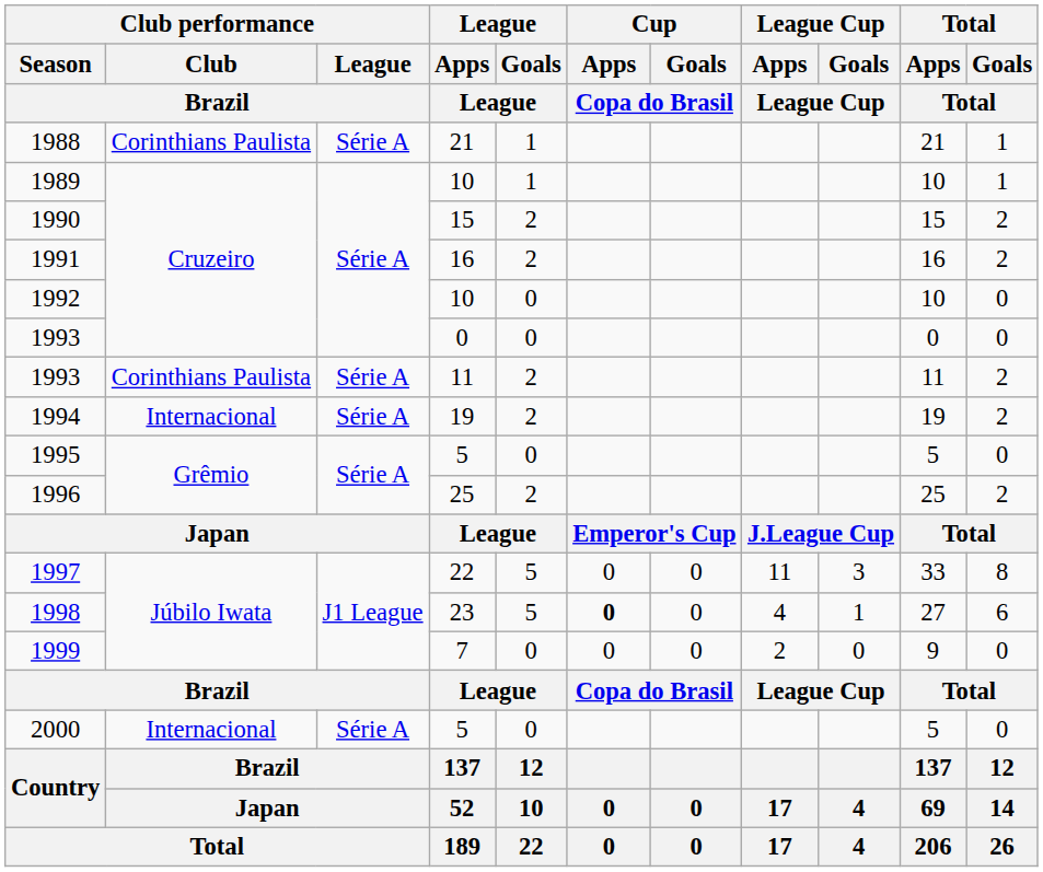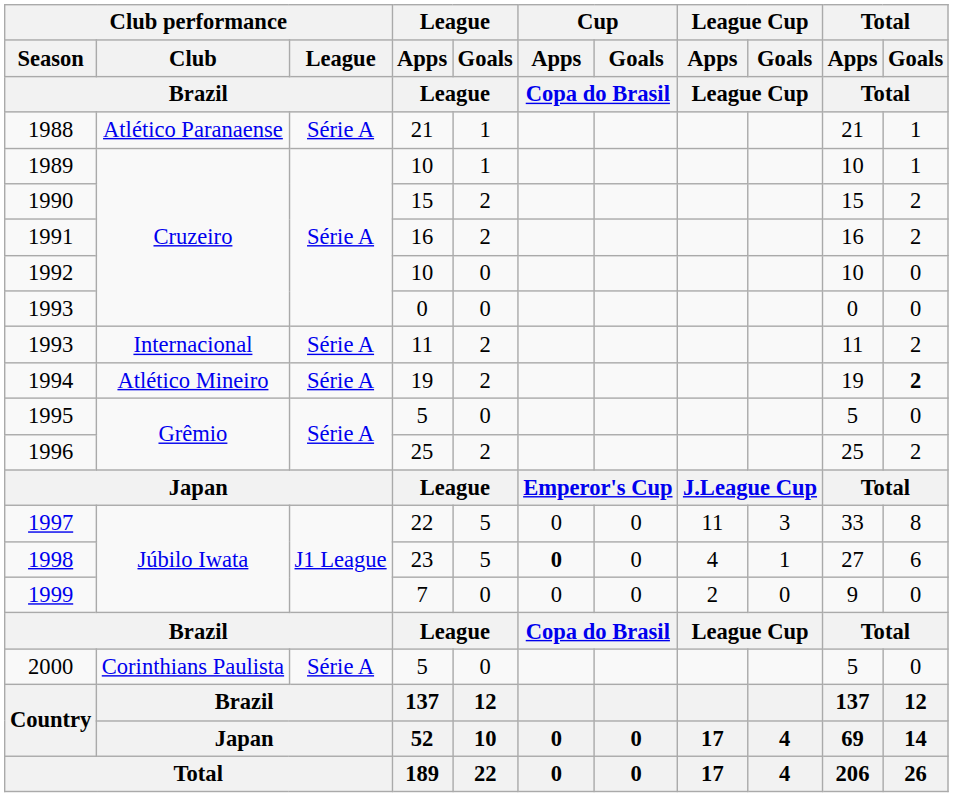 <table class="wikitable" style="text-align:center;">
 <tr>
 <th colspan=3>Club performance</th>
 <th colspan=2>League</th>
 <th colspan=2>Cup</th>
 <th colspan=2>League Cup</th>
 <th colspan=2>Total</th>
 </tr>
 <tr>
 <th>Season</th>
 <th>Club</th>
 <th>League</th>
 <th>Apps</th>
 <th>Goals</th>
 <th>Apps</th>
 <th>Goals</th>
 <th>Apps</th>
 <th>Goals</th>
 <th>Apps</th>
 <th>Goals</th>
 </tr>
 <tr>
 <th colspan=3>Brazil</th>
 <th colspan=2>League</th>
 <th colspan=2><a href='#'>Copa do Brasil</a></th>
 <th colspan=2>League Cup</th>
 <th colspan=2>Total</th>
 </tr>
 <tr>
 <td>1988</td>
-<td><a href='#'>Corinthians Paulista</a></td>
+<td><a href='#'>Atlético Paranaense</a></td>
 <td><a href='#'>Série A</a></td>
 <td>21</td>
 <td>1</td>
 <td></td>
 <td></td>
 <td></td>
 <td></td>
 <td>21</td>
 <td>1</td>
 </tr>
 <tr>
 <td>1989</td>
 <td rowspan=5><a href='#'>Cruzeiro</a></td>
 <td rowspan=5><a href='#'>Série A</a></td>
 <td>10</td>
 <td>1</td>
 <td></td>
 <td></td>
 <td></td>
 <td></td>
 <td>10</td>
 <td>1</td>
 </tr>
 <tr>
 <td>1990</td>
 <td>15</td>
 <td>2</td>
 <td></td>
 <td></td>
 <td></td>
 <td></td>
 <td>15</td>
 <td>2</td>
 </tr>
 <tr>
 <td>1991</td>
 <td>16</td>
 <td>2</td>
 <td></td>
 <td></td>
 <td></td>
 <td></td>
 <td>16</td>
 <td>2</td>
 </tr>
 <tr>
 <td>1992</td>
 <td>10</td>
 <td>0</td>
 <td></td>
 <td></td>
 <td></td>
 <td></td>
 <td>10</td>
 <td>0</td>
 </tr>
 <tr>
 <td>1993</td>
 <td>0</td>
 <td>0</td>
 <td></td>
 <td></td>
 <td></td>
 <td></td>
 <td>0</td>
 <td>0</td>
 </tr>
 <tr>
 <td>1993</td>
-<td><a href='#'>Corinthians Paulista</a></td>
+<td><a href='#'>Internacional</a></td>
 <td><a href='#'>Série A</a></td>
 <td>11</td>
 <td>2</td>
 <td></td>
 <td></td>
 <td></td>
 <td></td>
 <td>11</td>
 <td>2</td>
 </tr>
 <tr>
 <td>1994</td>
-<td><a href='#'>Internacional</a></td>
+<td><a href='#'>Atlético Mineiro</a></td>
 <td><a href='#'>Série A</a></td>
 <td>19</td>
 <td>2</td>
 <td></td>
 <td></td>
 <td></td>
 <td></td>
 <td>19</td>
-<td>2</td>
+<td><strong>2</strong></td>
 </tr>
 <tr>
 <td>1995</td>
 <td rowspan=2><a href='#'>Grêmio</a></td>
 <td rowspan=2><a href='#'>Série A</a></td>
 <td>5</td>
 <td>0</td>
 <td></td>
 <td></td>
 <td></td>
 <td></td>
 <td>5</td>
 <td>0</td>
 </tr>
 <tr>
 <td>1996</td>
 <td>25</td>
 <td>2</td>
 <td></td>
 <td></td>
 <td></td>
 <td></td>
 <td>25</td>
 <td>2</td>
 </tr>
 <tr>
 <th colspan=3>Japan</th>
 <th colspan=2>League</th>
 <th colspan=2><a href='#'>Emperor's Cup</a></th>
 <th colspan=2><a href='#'>J.League Cup</a></th>
 <th colspan=2>Total</th>
 </tr>
 <tr>
 <td><a href='#'>1997</a></td>
 <td rowspan=3><a href='#'>Júbilo Iwata</a></td>
 <td rowspan=3><a href='#'>J1 League</a></td>
 <td>22</td>
 <td>5</td>
 <td>0</td>
 <td>0</td>
 <td>11</td>
 <td>3</td>
 <td>33</td>
 <td>8</td>
 </tr>
 <tr>
 <td><a href='#'>1998</a></td>
 <td>23</td>
 <td>5</td>
 <td><strong>0</strong></td>
 <td>0</td>
 <td>4</td>
 <td>1</td>
 <td>27</td>
 <td>6</td>
 </tr>
 <tr>
 <td><a href='#'>1999</a></td>
 <td>7</td>
 <td>0</td>
 <td>0</td>
 <td>0</td>
 <td>2</td>
 <td>0</td>
 <td>9</td>
 <td>0</td>
 </tr>
 <tr>
 <th colspan=3>Brazil</th>
 <th colspan=2>League</th>
 <th colspan=2><a href='#'>Copa do Brasil</a></th>
 <th colspan=2>League Cup</th>
 <th colspan=2>Total</th>
 </tr>
 <tr>
 <td>2000</td>
-<td><a href='#'>Internacional</a></td>
+<td><a href='#'>Corinthians Paulista</a></td>
 <td><a href='#'>Série A</a></td>
 <td>5</td>
 <td>0</td>
 <td></td>
 <td></td>
 <td></td>
 <td></td>
 <td>5</td>
 <td>0</td>
 </tr>
 <tr>
 <th rowspan=2>Country</th>
 <th colspan=2>Brazil</th>
 <th>137</th>
 <th>12</th>
 <th></th>
 <th></th>
 <th></th>
 <th></th>
 <th>137</th>
 <th>12</th>
 </tr>
 <tr>
 <th colspan=2>Japan</th>
 <th>52</th>
 <th>10</th>
 <th>0</th>
 <th>0</th>
 <th>17</th>
 <th>4</th>
 <th>69</th>
 <th>14</th>
 </tr>
 <tr>
 <th colspan=3>Total</th>
 <th>189</th>
 <th>22</th>
 <th>0</th>
 <th>0</th>
 <th>17</th>
 <th>4</th>
 <th>206</th>
 <th>26</th>
 </tr>
 </table>
